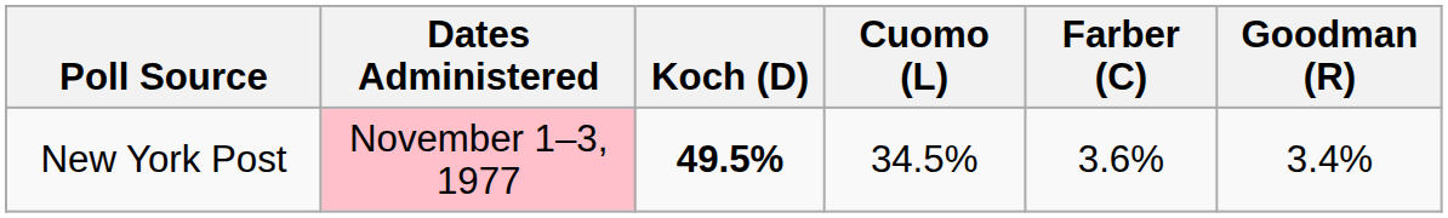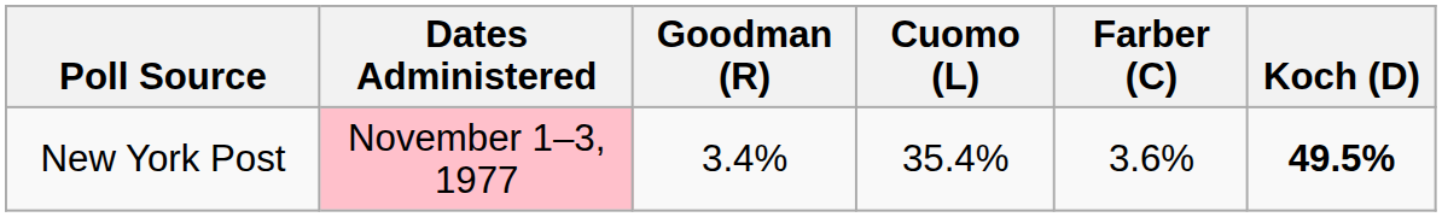 <table class="wikitable">
 <tr valign=bottom>
 <th width='200'>Poll Source</th>
 <th width='150'>Dates Administered</th>
-<th width='100'>Koch (D)</th>
+<th width='100'>Goodman (R)</th>
 <th width='100'>Cuomo (L)</th>
 <th width='100'>Farber (C)</th>
-<th width='100'>Goodman (R)</th>
+<th width='100'>Koch (D)</th>
 </tr>
 <tr>
 <td align=center>New York Post</td>
 <td align=center style="background: pink;">November 1–3, 1977</td>
+<td align=center>3.4%</td>
+<td align=center>35.4%</td>
+<td align=center>3.6%</td>
 <td align=center ><strong>49.5%</strong></td>
-<td align=center>34.5%</td>
-<td align=center>3.6%</td>
-<td align=center>3.4%</td>
 </tr>
 </table>
